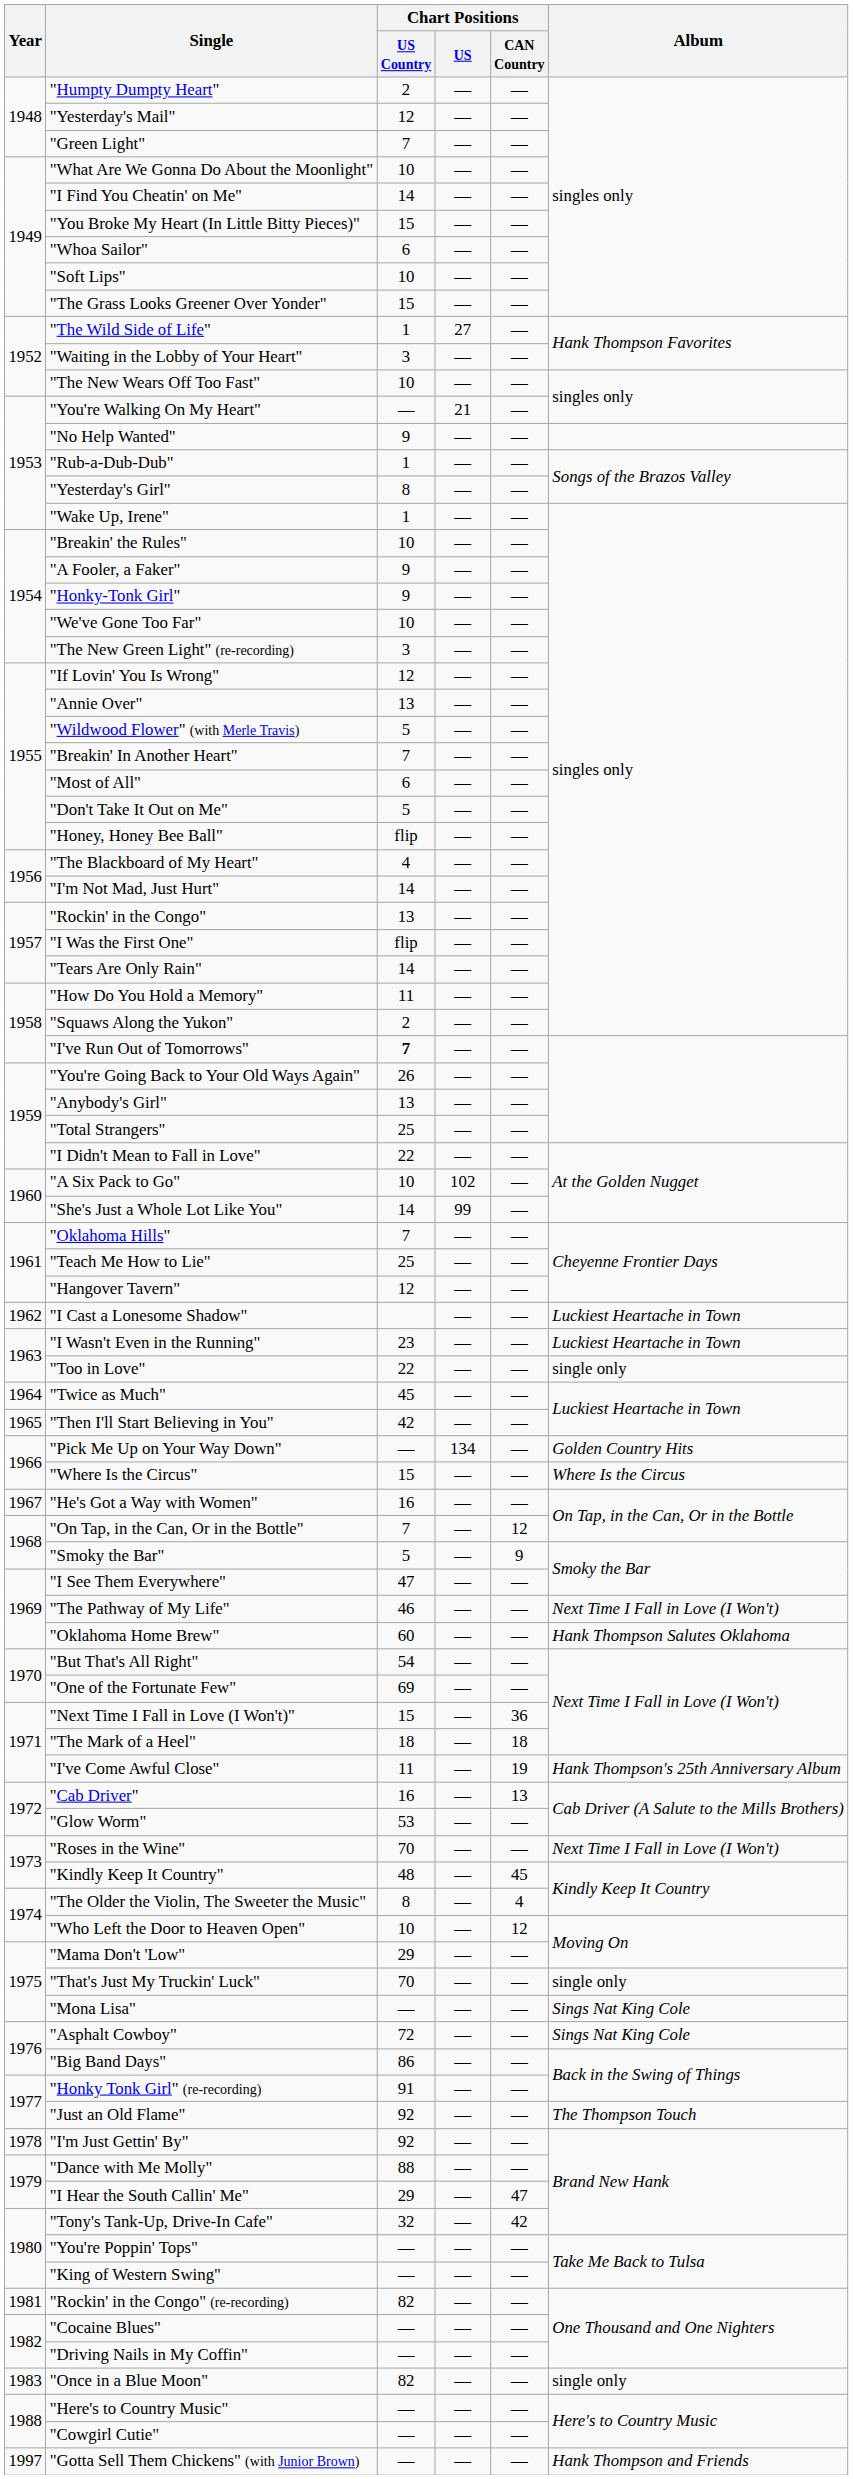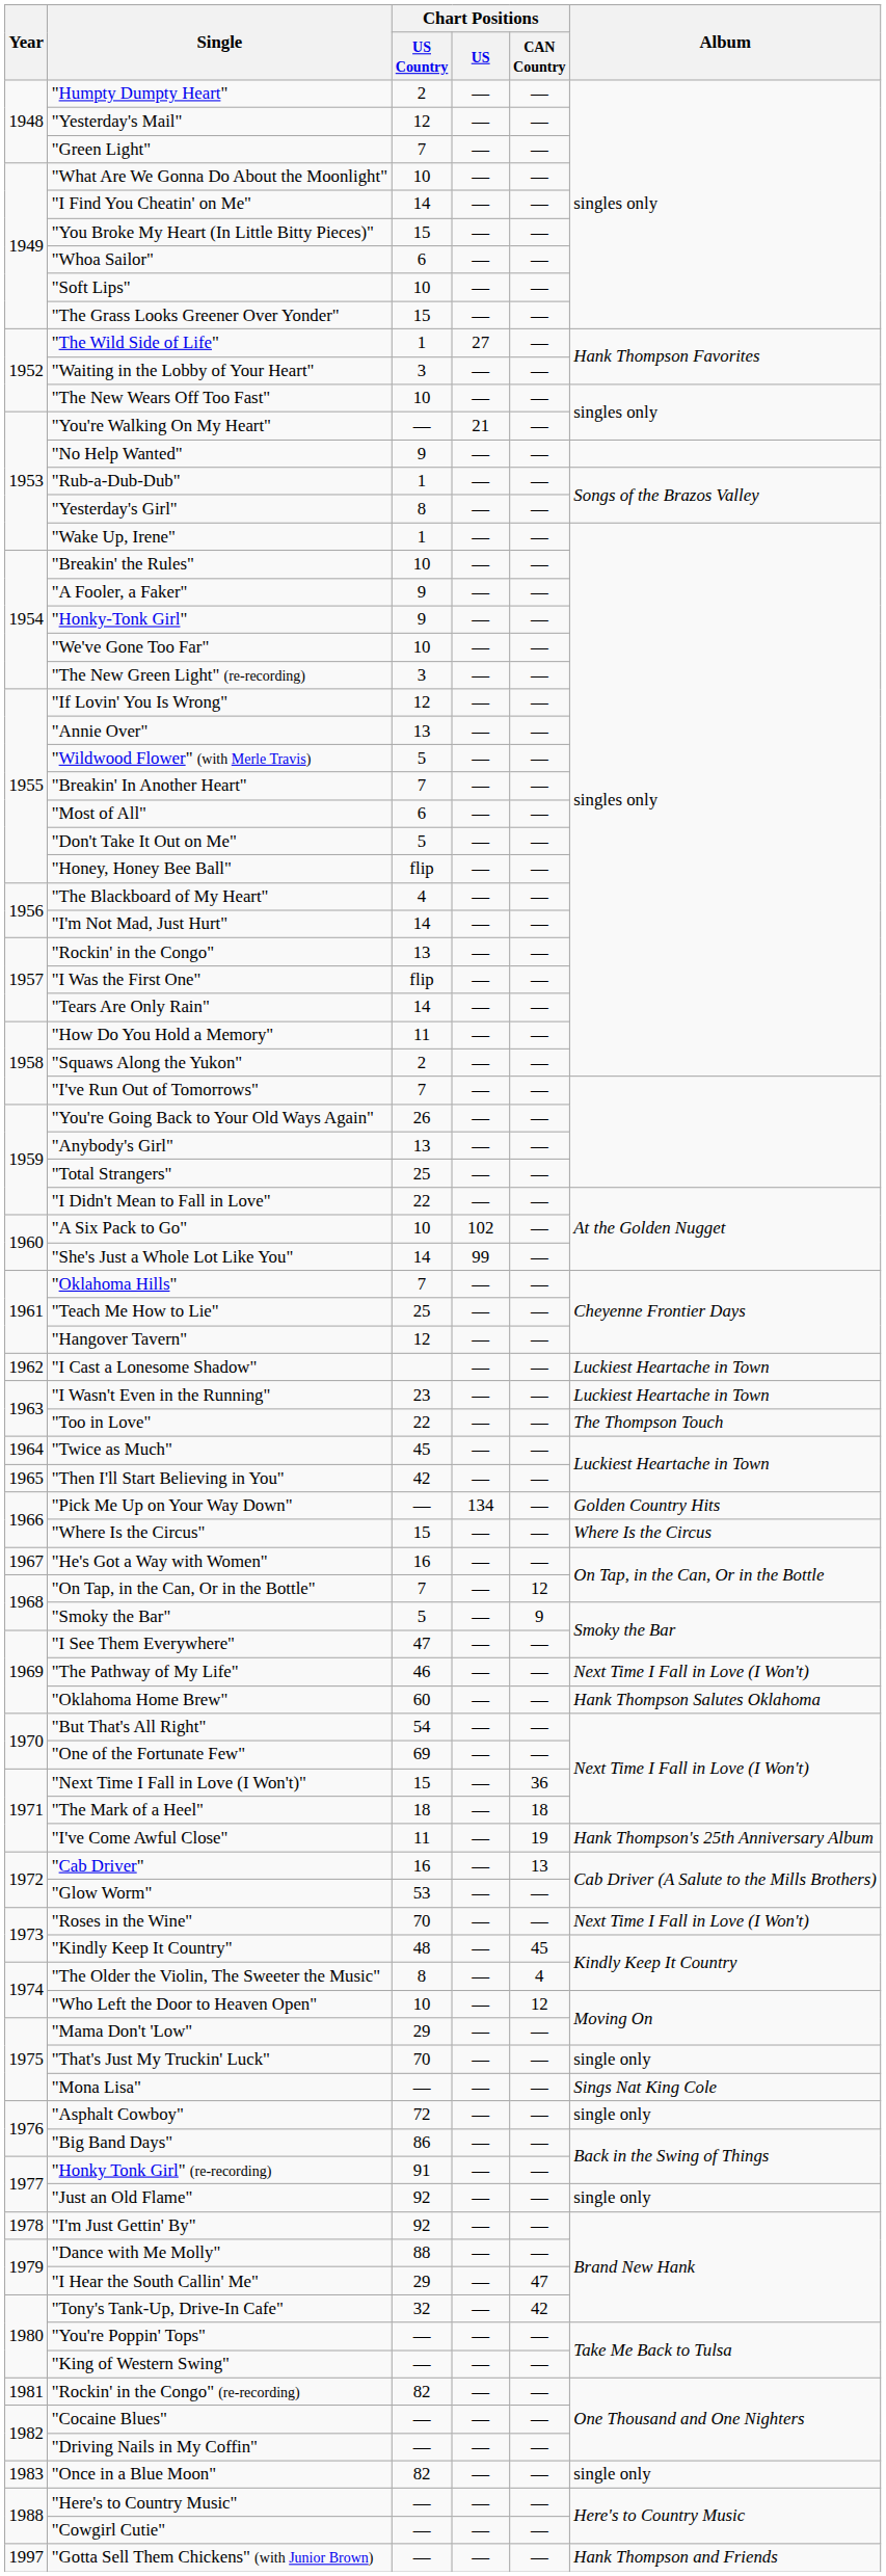 <table class="wikitable">
 <tr>
 <th rowspan="2">Year</th>
 <th rowspan="2">Single</th>
 <th colspan="3">Chart Positions</th>
 <th rowspan="2">Album</th>
 </tr>
 <tr>
 <th style="width:45px;"><small><a href='#'>US Country</a></small></th>
 <th style="width:45px;"><small><a href='#'>US</a></small><br></th>
 <th style="width:45px;"><small>CAN Country</small></th>
 </tr>
 <tr>
 <td rowspan="3">1948</td>
 <td>"<a href='#'>Humpty Dumpty Heart</a>"</td>
 <td style="text-align:center;">2</td>
 <td style="text-align:center;">—</td>
 <td style="text-align:center;">—</td>
 <td rowspan="9">singles only</td>
 </tr>
 <tr>
 <td>"Yesterday's Mail"</td>
 <td style="text-align:center;">12</td>
 <td style="text-align:center;">—</td>
 <td style="text-align:center;">—</td>
 </tr>
 <tr>
 <td>"Green Light"</td>
 <td style="text-align:center;">7</td>
 <td style="text-align:center;">—</td>
 <td style="text-align:center;">—</td>
 </tr>
 <tr>
 <td rowspan="6">1949</td>
 <td>"What Are We Gonna Do About the Moonlight"</td>
 <td style="text-align:center;">10</td>
 <td style="text-align:center;">—</td>
 <td style="text-align:center;">—</td>
 </tr>
 <tr>
 <td>"I Find You Cheatin' on Me"</td>
 <td style="text-align:center;">14</td>
 <td style="text-align:center;">—</td>
 <td style="text-align:center;">—</td>
 </tr>
 <tr>
 <td>"You Broke My Heart (In Little Bitty Pieces)"</td>
 <td style="text-align:center;">15</td>
 <td style="text-align:center;">—</td>
 <td style="text-align:center;">—</td>
 </tr>
 <tr>
 <td>"Whoa Sailor"</td>
 <td style="text-align:center;">6</td>
 <td style="text-align:center;">—</td>
 <td style="text-align:center;">—</td>
 </tr>
 <tr>
 <td>"Soft Lips"</td>
 <td style="text-align:center;">10</td>
 <td style="text-align:center;">—</td>
 <td style="text-align:center;">—</td>
 </tr>
 <tr>
 <td>"The Grass Looks Greener Over Yonder"</td>
 <td style="text-align:center;">15</td>
 <td style="text-align:center;">—</td>
 <td style="text-align:center;">—</td>
 </tr>
 <tr>
 <td rowspan="3">1952</td>
 <td>"<a href='#'>The Wild Side of Life</a>"</td>
 <td style="text-align:center;">1</td>
 <td style="text-align:center;">27</td>
 <td style="text-align:center;">—</td>
 <td rowspan="2"><em>Hank Thompson Favorites</em></td>
 </tr>
 <tr>
 <td>"Waiting in the Lobby of Your Heart"</td>
 <td style="text-align:center;">3</td>
 <td style="text-align:center;">—</td>
 <td style="text-align:center;">—</td>
 </tr>
 <tr>
 <td>"The New Wears Off Too Fast"</td>
 <td style="text-align:center;">10</td>
 <td style="text-align:center;">—</td>
 <td style="text-align:center;">—</td>
 <td rowspan="2">singles only</td>
 </tr>
 <tr>
 <td rowspan="5">1953</td>
 <td>"You're Walking On My Heart"</td>
 <td style="text-align:center;">—</td>
 <td style="text-align:center;">21</td>
 <td style="text-align:center;">—</td>
 </tr>
 <tr>
 <td>"No Help Wanted"</td>
 <td style="text-align:center;">9</td>
 <td style="text-align:center;">—</td>
 <td style="text-align:center;">—</td>
 </tr>
 <tr>
 <td>"Rub-a-Dub-Dub"</td>
 <td style="text-align:center;">1</td>
 <td style="text-align:center;">—</td>
 <td style="text-align:center;">—</td>
 <td rowspan="2"><em>Songs of the Brazos Valley</em></td>
 </tr>
 <tr>
 <td>"Yesterday's Girl"</td>
 <td style="text-align:center;">8</td>
 <td style="text-align:center;">—</td>
 <td style="text-align:center;">—</td>
 </tr>
 <tr>
 <td>"Wake Up, Irene"</td>
 <td style="text-align:center;">1</td>
 <td style="text-align:center;">—</td>
 <td style="text-align:center;">—</td>
 <td rowspan="20">singles only</td>
 </tr>
 <tr>
 <td rowspan="5">1954</td>
 <td>"Breakin' the Rules"</td>
 <td style="text-align:center;">10</td>
 <td style="text-align:center;">—</td>
 <td style="text-align:center;">—</td>
 </tr>
 <tr>
 <td>"A Fooler, a Faker"</td>
 <td style="text-align:center;">9</td>
 <td style="text-align:center;">—</td>
 <td style="text-align:center;">—</td>
 </tr>
 <tr>
 <td>"<a href='#'>Honky-Tonk Girl</a>"</td>
 <td style="text-align:center;">9</td>
 <td style="text-align:center;">—</td>
 <td style="text-align:center;">—</td>
 </tr>
 <tr>
 <td>"We've Gone Too Far"</td>
 <td style="text-align:center;">10</td>
 <td style="text-align:center;">—</td>
 <td style="text-align:center;">—</td>
 </tr>
 <tr>
 <td>"The New Green Light" <small>(re-recording)</small></td>
 <td style="text-align:center;">3</td>
 <td style="text-align:center;">—</td>
 <td style="text-align:center;">—</td>
 </tr>
 <tr>
 <td rowspan="7">1955</td>
 <td>"If Lovin' You Is Wrong"</td>
 <td style="text-align:center;">12</td>
 <td style="text-align:center;">—</td>
 <td style="text-align:center;">—</td>
 </tr>
 <tr>
 <td>"Annie Over"</td>
 <td style="text-align:center;">13</td>
 <td style="text-align:center;">—</td>
 <td style="text-align:center;">—</td>
 </tr>
 <tr>
 <td>"<a href='#'>Wildwood Flower</a>" <small>(with <a href='#'>Merle Travis</a>)</small></td>
 <td style="text-align:center;">5</td>
 <td style="text-align:center;">—</td>
 <td style="text-align:center;">—</td>
 </tr>
 <tr>
 <td>"Breakin' In Another Heart"</td>
 <td style="text-align:center;">7</td>
 <td style="text-align:center;">—</td>
 <td style="text-align:center;">—</td>
 </tr>
 <tr>
 <td>"Most of All"</td>
 <td style="text-align:center;">6</td>
 <td style="text-align:center;">—</td>
 <td style="text-align:center;">—</td>
 </tr>
 <tr>
 <td>"Don't Take It Out on Me"</td>
 <td style="text-align:center;">5</td>
 <td style="text-align:center;">—</td>
 <td style="text-align:center;">—</td>
 </tr>
 <tr>
 <td>"Honey, Honey Bee Ball"</td>
 <td style="text-align:center;">flip</td>
 <td style="text-align:center;">—</td>
 <td style="text-align:center;">—</td>
 </tr>
 <tr>
 <td rowspan="2">1956</td>
 <td>"The Blackboard of My Heart"</td>
 <td style="text-align:center;">4</td>
 <td style="text-align:center;">—</td>
 <td style="text-align:center;">—</td>
 </tr>
 <tr>
 <td>"I'm Not Mad, Just Hurt"</td>
 <td style="text-align:center;">14</td>
 <td style="text-align:center;">—</td>
 <td style="text-align:center;">—</td>
 </tr>
 <tr>
 <td rowspan="3">1957</td>
 <td>"Rockin' in the Congo"</td>
 <td style="text-align:center;">13</td>
 <td style="text-align:center;">—</td>
 <td style="text-align:center;">—</td>
 </tr>
 <tr>
 <td>"I Was the First One"</td>
 <td style="text-align:center;">flip</td>
 <td style="text-align:center;">—</td>
 <td style="text-align:center;">—</td>
 </tr>
 <tr>
 <td>"Tears Are Only Rain"</td>
 <td style="text-align:center;">14</td>
 <td style="text-align:center;">—</td>
 <td style="text-align:center;">—</td>
 </tr>
 <tr>
 <td rowspan="3">1958</td>
 <td>"How Do You Hold a Memory"</td>
 <td style="text-align:center;">11</td>
 <td style="text-align:center;">—</td>
 <td style="text-align:center;">—</td>
 </tr>
 <tr>
 <td>"Squaws Along the Yukon"</td>
 <td style="text-align:center;">2</td>
 <td style="text-align:center;">—</td>
 <td style="text-align:center;">—</td>
 </tr>
 <tr>
 <td>"I've Run Out of Tomorrows"</td>
-<td style="text-align:center;"><strong>7</strong></td>
+<td style="text-align:center;">7</td>
 <td style="text-align:center;">—</td>
 <td style="text-align:center;">—</td>
 </tr>
 <tr>
 <td rowspan="4">1959</td>
 <td>"You're Going Back to Your Old Ways Again"</td>
 <td style="text-align:center;">26</td>
 <td style="text-align:center;">—</td>
 <td style="text-align:center;">—</td>
 </tr>
 <tr>
 <td>"Anybody's Girl"</td>
 <td style="text-align:center;">13</td>
 <td style="text-align:center;">—</td>
 <td style="text-align:center;">—</td>
 </tr>
 <tr>
 <td>"Total Strangers"</td>
 <td style="text-align:center;">25</td>
 <td style="text-align:center;">—</td>
 <td style="text-align:center;">—</td>
 </tr>
 <tr>
 <td>"I Didn't Mean to Fall in Love"</td>
 <td style="text-align:center;">22</td>
 <td style="text-align:center;">—</td>
 <td style="text-align:center;">—</td>
 <td rowspan="3"><em>At the Golden Nugget</em></td>
 </tr>
 <tr>
 <td rowspan="2">1960</td>
 <td>"A Six Pack to Go"</td>
 <td style="text-align:center;">10</td>
 <td style="text-align:center;">102</td>
 <td style="text-align:center;">—</td>
 </tr>
 <tr>
 <td>"She's Just a Whole Lot Like You"</td>
 <td style="text-align:center;">14</td>
 <td style="text-align:center;">99</td>
 <td style="text-align:center;">—</td>
 </tr>
 <tr>
 <td rowspan="3">1961</td>
 <td>"<a href='#'>Oklahoma Hills</a>"</td>
 <td style="text-align:center;">7</td>
 <td style="text-align:center;">—</td>
 <td style="text-align:center;">—</td>
 <td rowspan="3"><em>Cheyenne Frontier Days</em></td>
 </tr>
 <tr>
 <td>"Teach Me How to Lie"</td>
 <td style="text-align:center;">25</td>
 <td style="text-align:center;">—</td>
 <td style="text-align:center;">—</td>
 </tr>
 <tr>
 <td>"Hangover Tavern"</td>
 <td style="text-align:center;">12</td>
 <td style="text-align:center;">—</td>
 <td style="text-align:center;">—</td>
 </tr>
 <tr>
 <td rowspan="1">1962</td>
 <td>"I Cast a Lonesome Shadow"</td>
 <td style="text-align:center;"></td>
 <td style="text-align:center;">—</td>
 <td style="text-align:center;">—</td>
 <td><em>Luckiest Heartache in Town</em></td>
 </tr>
 <tr>
 <td rowspan="2">1963</td>
 <td>"I Wasn't Even in the Running"</td>
 <td style="text-align:center;">23</td>
 <td style="text-align:center;">—</td>
 <td style="text-align:center;">—</td>
 <td><em>Luckiest Heartache in Town</em></td>
 </tr>
 <tr>
 <td>"Too in Love"</td>
 <td style="text-align:center;">22</td>
 <td style="text-align:center;">—</td>
 <td style="text-align:center;">—</td>
-<td>single only</td>
+<td><em>The Thompson Touch</em></td>
 </tr>
 <tr>
 <td>1964</td>
 <td>"Twice as Much"</td>
 <td style="text-align:center;">45</td>
 <td style="text-align:center;">—</td>
 <td style="text-align:center;">—</td>
 <td rowspan="2"><em>Luckiest Heartache in Town</em></td>
 </tr>
 <tr>
 <td>1965</td>
 <td>"Then I'll Start Believing in You"</td>
 <td style="text-align:center;">42</td>
 <td style="text-align:center;">—</td>
 <td style="text-align:center;">—</td>
 </tr>
 <tr>
 <td rowspan="2">1966</td>
 <td>"Pick Me Up on Your Way Down"</td>
 <td style="text-align:center;">—</td>
 <td style="text-align:center;">134</td>
 <td style="text-align:center;">—</td>
 <td><em>Golden Country Hits</em></td>
 </tr>
 <tr>
 <td>"Where Is the Circus"</td>
 <td style="text-align:center;">15</td>
 <td style="text-align:center;">—</td>
 <td style="text-align:center;">—</td>
 <td><em>Where Is the Circus</em></td>
 </tr>
 <tr>
 <td>1967</td>
 <td>"He's Got a Way with Women"</td>
 <td style="text-align:center;">16</td>
 <td style="text-align:center;">—</td>
 <td style="text-align:center;">—</td>
 <td rowspan="2"><em>On Tap, in the Can, Or in the Bottle</em></td>
 </tr>
 <tr>
 <td rowspan="2">1968</td>
 <td>"On Tap, in the Can, Or in the Bottle"</td>
 <td style="text-align:center;">7</td>
 <td style="text-align:center;">—</td>
 <td style="text-align:center;">12</td>
 </tr>
 <tr>
 <td>"Smoky the Bar"</td>
 <td style="text-align:center;">5</td>
 <td style="text-align:center;">—</td>
 <td style="text-align:center;">9</td>
 <td rowspan="2"><em>Smoky the Bar</em></td>
 </tr>
 <tr>
 <td rowspan="3">1969</td>
 <td>"I See Them Everywhere"</td>
 <td style="text-align:center;">47</td>
 <td style="text-align:center;">—</td>
 <td style="text-align:center;">—</td>
 </tr>
 <tr>
 <td>"The Pathway of My Life"</td>
 <td style="text-align:center;">46</td>
 <td style="text-align:center;">—</td>
 <td style="text-align:center;">—</td>
 <td><em>Next Time I Fall in Love (I Won't)</em></td>
 </tr>
 <tr>
 <td>"Oklahoma Home Brew"</td>
 <td style="text-align:center;">60</td>
 <td style="text-align:center;">—</td>
 <td style="text-align:center;">—</td>
 <td><em>Hank Thompson Salutes Oklahoma</em></td>
 </tr>
 <tr>
 <td rowspan="2">1970</td>
 <td>"But That's All Right"</td>
 <td style="text-align:center;">54</td>
 <td style="text-align:center;">—</td>
 <td style="text-align:center;">—</td>
 <td rowspan="4"><em>Next Time I Fall in Love (I Won't)</em></td>
 </tr>
 <tr>
 <td>"One of the Fortunate Few"</td>
 <td style="text-align:center;">69</td>
 <td style="text-align:center;">—</td>
 <td style="text-align:center;">—</td>
 </tr>
 <tr>
 <td rowspan="3">1971</td>
 <td>"Next Time I Fall in Love (I Won't)"</td>
 <td style="text-align:center;">15</td>
 <td style="text-align:center;">—</td>
 <td style="text-align:center;">36</td>
 </tr>
 <tr>
 <td>"The Mark of a Heel"</td>
 <td style="text-align:center;">18</td>
 <td style="text-align:center;">—</td>
 <td style="text-align:center;">18</td>
 </tr>
 <tr>
 <td>"I've Come Awful Close"</td>
 <td style="text-align:center;">11</td>
 <td style="text-align:center;">—</td>
 <td style="text-align:center;">19</td>
 <td><em>Hank Thompson's 25th Anniversary Album</em></td>
 </tr>
 <tr>
 <td rowspan="2">1972</td>
 <td>"<a href='#'>Cab Driver</a>"</td>
 <td style="text-align:center;">16</td>
 <td style="text-align:center;">—</td>
 <td style="text-align:center;">13</td>
 <td rowspan="2"><em>Cab Driver (A Salute to the Mills Brothers)</em></td>
 </tr>
 <tr>
 <td>"Glow Worm"</td>
 <td style="text-align:center;">53</td>
 <td style="text-align:center;">—</td>
 <td style="text-align:center;">—</td>
 </tr>
 <tr>
 <td rowspan="2">1973</td>
 <td>"Roses in the Wine"</td>
 <td style="text-align:center;">70</td>
 <td style="text-align:center;">—</td>
 <td style="text-align:center;">—</td>
 <td><em>Next Time I Fall in Love (I Won't)</em></td>
 </tr>
 <tr>
 <td>"Kindly Keep It Country"</td>
 <td style="text-align:center;">48</td>
 <td style="text-align:center;">—</td>
 <td style="text-align:center;">45</td>
 <td rowspan="2"><em>Kindly Keep It Country</em></td>
 </tr>
 <tr>
 <td rowspan="2">1974</td>
 <td>"The Older the Violin, The Sweeter the Music"</td>
 <td style="text-align:center;">8</td>
 <td style="text-align:center;">—</td>
 <td style="text-align:center;">4</td>
 </tr>
 <tr>
 <td>"Who Left the Door to Heaven Open"</td>
 <td style="text-align:center;">10</td>
 <td style="text-align:center;">—</td>
 <td style="text-align:center;">12</td>
 <td rowspan="2"><em>Moving On</em></td>
 </tr>
 <tr>
 <td rowspan="3">1975</td>
 <td>"Mama Don't 'Low"</td>
 <td style="text-align:center;">29</td>
 <td style="text-align:center;">—</td>
 <td style="text-align:center;">—</td>
 </tr>
 <tr>
 <td>"That's Just My Truckin' Luck"</td>
 <td style="text-align:center;">70</td>
 <td style="text-align:center;">—</td>
 <td style="text-align:center;">—</td>
 <td>single only</td>
 </tr>
 <tr>
 <td>"Mona Lisa"</td>
 <td style="text-align:center;">—</td>
 <td style="text-align:center;">—</td>
 <td style="text-align:center;">—</td>
 <td><em>Sings Nat King Cole</em></td>
 </tr>
 <tr>
 <td rowspan="2">1976</td>
 <td>"Asphalt Cowboy"</td>
 <td style="text-align:center;">72</td>
 <td style="text-align:center;">—</td>
 <td style="text-align:center;">—</td>
-<td><em>Sings Nat King Cole</em></td>
+<td>single only</td>
 </tr>
 <tr>
 <td>"Big Band Days"</td>
 <td style="text-align:center;">86</td>
 <td style="text-align:center;">—</td>
 <td style="text-align:center;">—</td>
 <td rowspan="2"><em>Back in the Swing of Things</em></td>
 </tr>
 <tr>
 <td rowspan="2">1977</td>
 <td>"<a href='#'>Honky Tonk Girl</a>" <small>(re-recording)</small></td>
 <td style="text-align:center;">91</td>
 <td style="text-align:center;">—</td>
 <td style="text-align:center;">—</td>
 </tr>
 <tr>
 <td>"Just an Old Flame"</td>
 <td style="text-align:center;">92</td>
 <td style="text-align:center;">—</td>
 <td style="text-align:center;">—</td>
-<td><em>The Thompson Touch</em></td>
+<td>single only</td>
 </tr>
 <tr>
 <td>1978</td>
 <td>"I'm Just Gettin' By"</td>
 <td style="text-align:center;">92</td>
 <td style="text-align:center;">—</td>
 <td style="text-align:center;">—</td>
 <td rowspan="4"><em>Brand New Hank</em></td>
 </tr>
 <tr>
 <td rowspan="2">1979</td>
 <td>"Dance with Me Molly"</td>
 <td style="text-align:center;">88</td>
 <td style="text-align:center;">—</td>
 <td style="text-align:center;">—</td>
 </tr>
 <tr>
 <td>"I Hear the South Callin' Me"</td>
 <td style="text-align:center;">29</td>
 <td style="text-align:center;">—</td>
 <td style="text-align:center;">47</td>
 </tr>
 <tr>
 <td rowspan="3">1980</td>
 <td>"Tony's Tank-Up, Drive-In Cafe"</td>
 <td style="text-align:center;">32</td>
 <td style="text-align:center;">—</td>
 <td style="text-align:center;">42</td>
 </tr>
 <tr>
 <td>"You're Poppin' Tops"</td>
 <td style="text-align:center;">—</td>
 <td style="text-align:center;">—</td>
 <td style="text-align:center;">—</td>
 <td rowspan="2"><em>Take Me Back to Tulsa</em></td>
 </tr>
 <tr>
 <td>"King of Western Swing"</td>
 <td style="text-align:center;">—</td>
 <td style="text-align:center;">—</td>
 <td style="text-align:center;">—</td>
 </tr>
 <tr>
 <td>1981</td>
 <td>"Rockin' in the Congo" <small>(re-recording)</small></td>
 <td style="text-align:center;">82</td>
 <td style="text-align:center;">—</td>
 <td style="text-align:center;">—</td>
 <td rowspan="3"><em>One Thousand and One Nighters</em></td>
 </tr>
 <tr>
 <td rowspan="2">1982</td>
 <td>"Cocaine Blues"</td>
 <td style="text-align:center;">—</td>
 <td style="text-align:center;">—</td>
 <td style="text-align:center;">—</td>
 </tr>
 <tr>
 <td>"Driving Nails in My Coffin"</td>
 <td style="text-align:center;">—</td>
 <td style="text-align:center;">—</td>
 <td style="text-align:center;">—</td>
 </tr>
 <tr>
 <td>1983</td>
 <td>"Once in a Blue Moon"</td>
 <td style="text-align:center;">82</td>
 <td style="text-align:center;">—</td>
 <td style="text-align:center;">—</td>
 <td>single only</td>
 </tr>
 <tr>
 <td rowspan="2">1988</td>
 <td>"Here's to Country Music"</td>
 <td style="text-align:center;">—</td>
 <td style="text-align:center;">—</td>
 <td style="text-align:center;">—</td>
 <td rowspan="2"><em>Here's to Country Music</em></td>
 </tr>
 <tr>
 <td>"Cowgirl Cutie"</td>
 <td style="text-align:center;">—</td>
 <td style="text-align:center;">—</td>
 <td style="text-align:center;">—</td>
 </tr>
 <tr>
 <td>1997</td>
 <td>"Gotta Sell Them Chickens" <small>(with <a href='#'>Junior Brown</a>)</small></td>
 <td style="text-align:center;">—</td>
 <td style="text-align:center;">—</td>
 <td style="text-align:center;">—</td>
 <td><em>Hank Thompson and Friends</em></td>
 </tr>
 </table>
